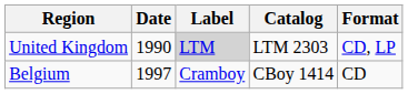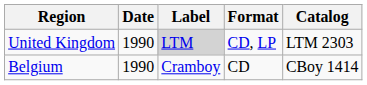 <table class="wikitable">
 <tr>
 <th>Region</th>
 <th>Date</th>
 <th>Label</th>
+<th>Format</th>
 <th>Catalog</th>
-<th>Format</th>
 </tr>
 <tr>
 <td><a href='#'>United Kingdom</a></td>
 <td>1990</td>
 <td style="background: lightgrey;"><a href='#'>LTM</a></td>
+<td><a href='#'>CD</a>, <a href='#'>LP</a></td>
 <td>LTM 2303</td>
-<td><a href='#'>CD</a>, <a href='#'>LP</a></td>
 </tr>
 <tr>
 <td><a href='#'>Belgium</a></td>
-<td>1997</td>
+<td>1990</td>
 <td><a href='#'>Cramboy</a></td>
+<td>CD</td>
 <td>CBoy 1414</td>
-<td>CD</td>
 </tr>
 </table>
